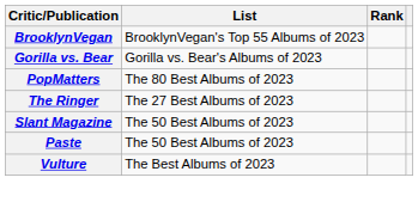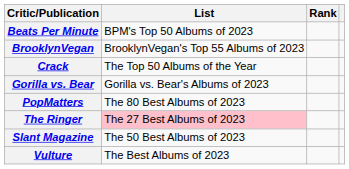 <table class="wikitable sortable plainrowheaders" style="border:none; margin:0;">
 <tr>
 <th scope="col">Critic/Publication</th>
 <th scope="col" class="unsortable">List</th>
 <th scope="col" data-sort-type="number">Rank</th>
 <th scope="col" class="unsortable"></th>
 </tr>
 <tr>
+<th scope="row"><em><a href='#'>Beats Per Minute</a></em></th>
+<td>BPM's Top 50 Albums of 2023</td>
+<td></td>
+<td></td>
+</tr>
+<tr>
 <th scope="row"><em><a href='#'>BrooklynVegan</a></em></th>
 <td>BrooklynVegan's Top 55 Albums of 2023</td>
+<td></td>
+<td></td>
+</tr>
+<tr>
+<th scope="row"><em><a href='#'>Crack</a></em></th>
+<td>The Top 50 Albums of the Year</td>
 <td></td>
 <td></td>
 </tr>
 <tr>
 <th scope="row"><em><a href='#'>Gorilla vs. Bear</a></em></th>
 <td>Gorilla vs. Bear's Albums of 2023</td>
 <td></td>
 <td></td>
 </tr>
 <tr>
 <th scope="row"><em><a href='#'>PopMatters</a></em></th>
 <td>The 80 Best Albums of 2023</td>
 <td></td>
 <td></td>
 </tr>
 <tr>
 <th scope="row"><em><a href='#'>The Ringer</a></em></th>
-<td>The 27 Best Albums of 2023</td>
+<td style="background: pink;">The 27 Best Albums of 2023</td>
 <td></td>
 <td></td>
 </tr>
 <tr>
 <th scope="row"><em><a href='#'>Slant Magazine</a></em></th>
-<td>The 50 Best Albums of 2023</td>
-<td></td>
-<td></td>
-</tr>
-<tr>
-<th scope="row"><em><a href='#'>Paste</a></em></th>
 <td>The 50 Best Albums of 2023</td>
 <td></td>
 <td></td>
 </tr>
 <tr>
 <th scope="row"><em><a href='#'>Vulture</a></em></th>
 <td>The Best Albums of 2023</td>
 <td></td>
 <td></td>
 </tr>
 </table>
